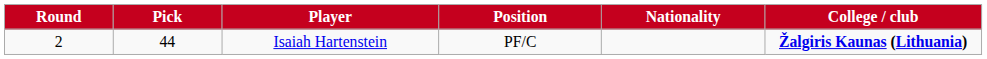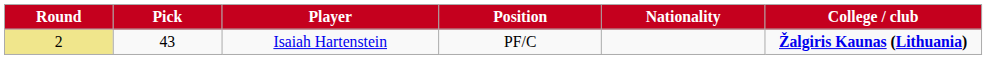 <table class="wikitable sortable sortable">
 <tr>
 <th style="background:#c5001e; color:#fff; width:10%;">Round</th>
 <th style="background:#c5001e; color:#fff; width:10%;">Pick</th>
 <th style="background:#c5001e; color:#fff; width:20%;">Player</th>
 <th style="background:#c5001e; color:#fff; width:15%;">Position</th>
 <th style="background:#c5001e; color:#fff; width:15%;">Nationality</th>
 <th style="background:#c5001e; color:#fff; width:20%;">College / club</th>
 </tr>
 <tr style="text-align: center">
-<td>2</td>
-<td>44</td>
+<td style="background: khaki;">2</td>
+<td>43</td>
 <td><a href='#'>Isaiah Hartenstein</a></td>
 <td>PF/C</td>
 <td></td>
 <td><strong><a href='#'>Žalgiris Kaunas</a> (<a href='#'>Lithuania</a>)</strong></td>
 </tr>
 </table>
